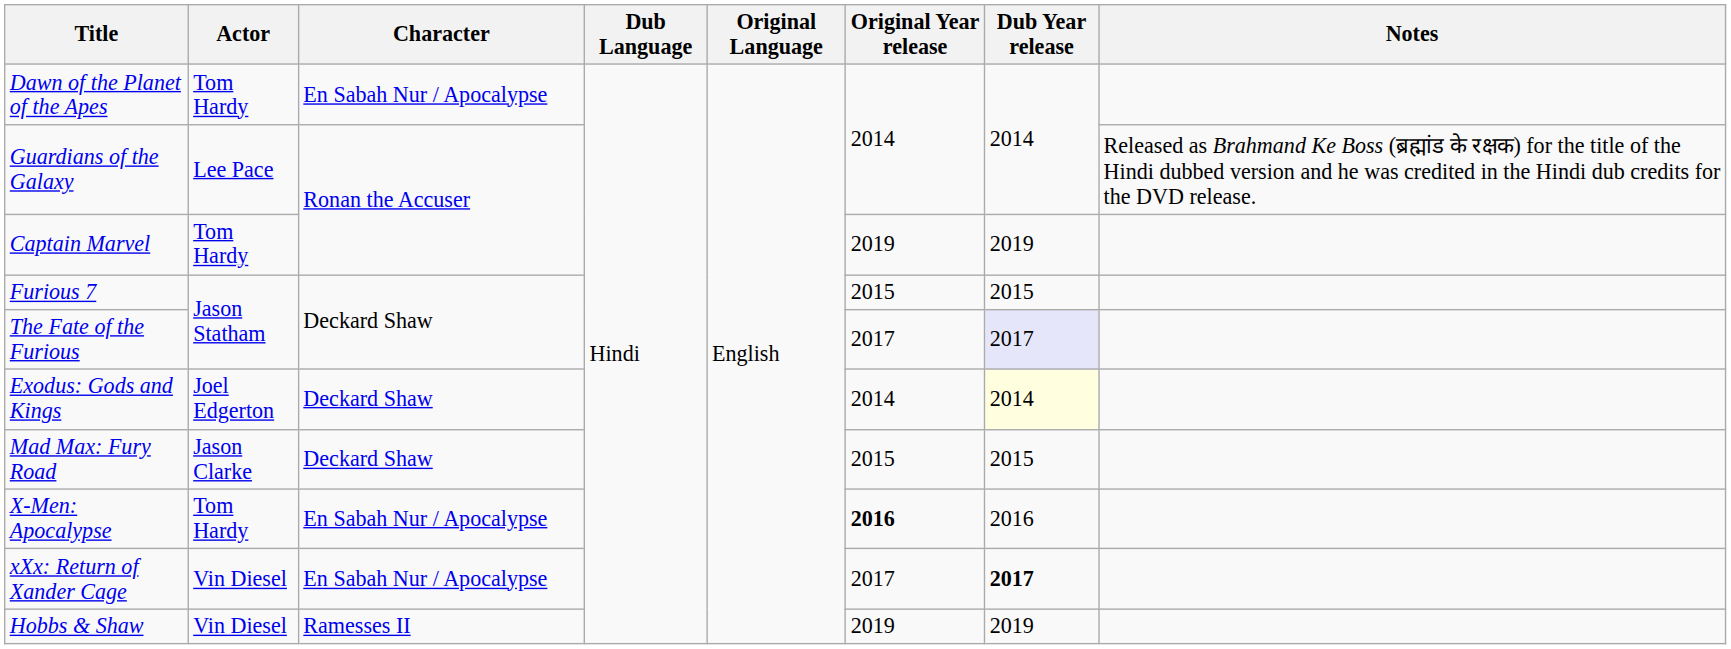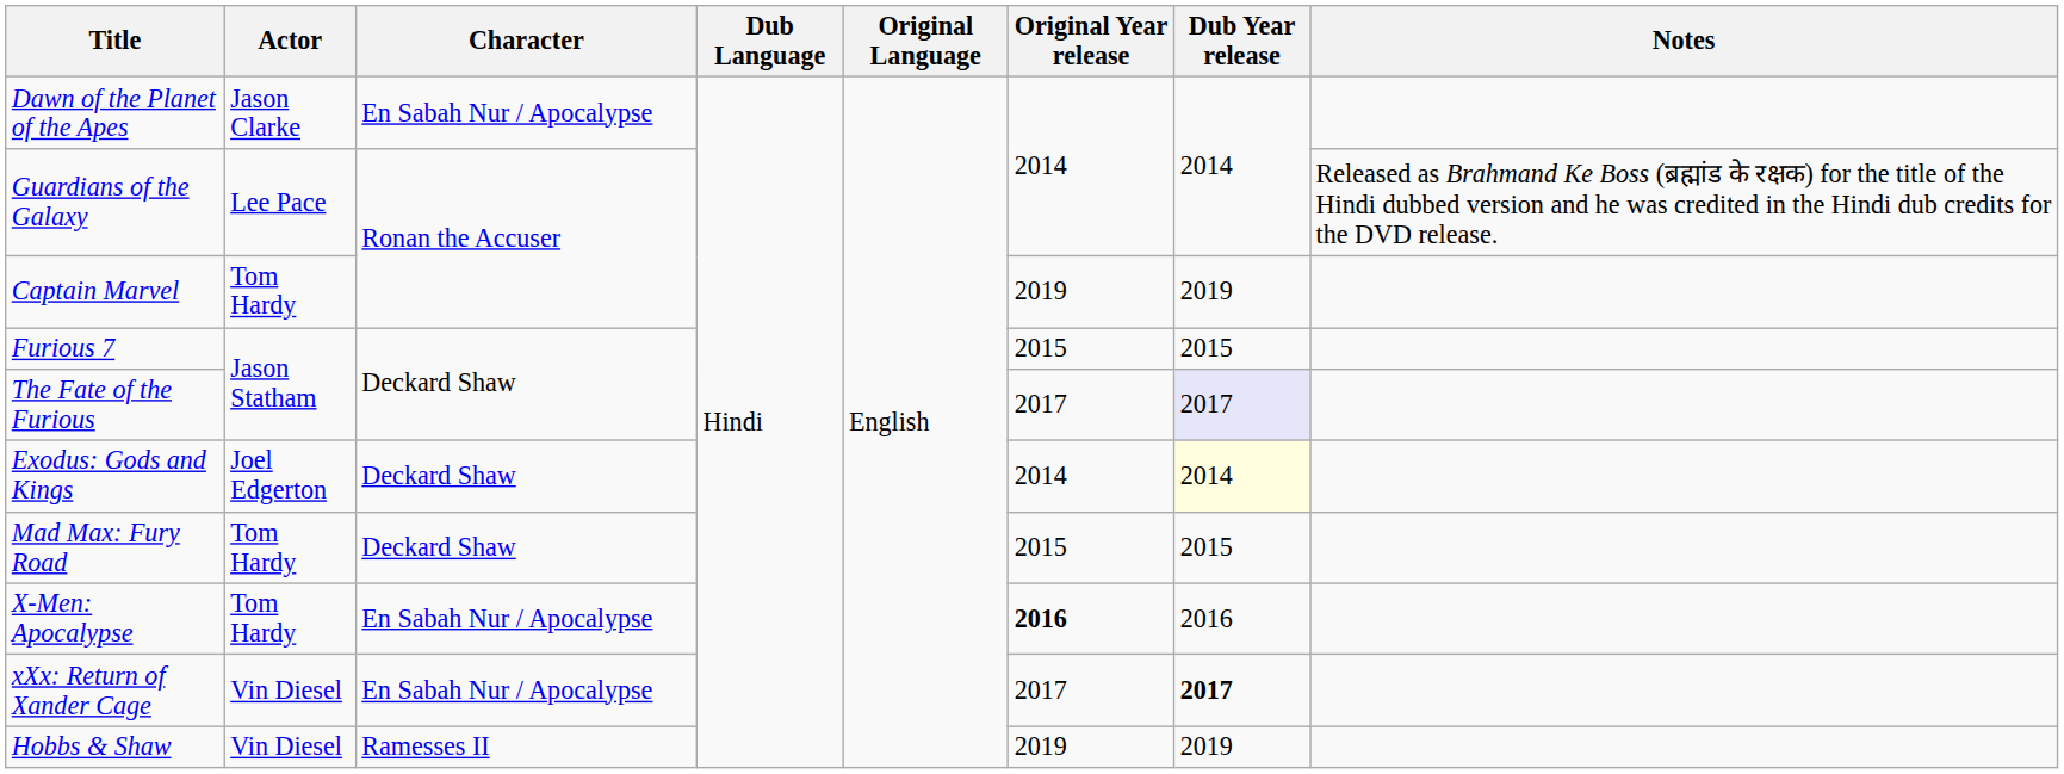 <table class="wikitable sortable">
 <tr>
 <th scope="col">Title</th>
 <th scope="col">Actor</th>
 <th scope="col" width=200>Character</th>
 <th scope="col">Dub Language</th>
 <th scope="col">Original Language</th>
 <th scope="col">Original Year release</th>
 <th scope="col">Dub Year release</th>
 <th class="unsortable" scope="col">Notes</th>
 </tr>
 <tr>
 <td><em><a href='#'>Dawn of the Planet of the Apes</a></em></td>
-<td><a href='#'>Tom Hardy</a></td>
+<td><a href='#'>Jason Clarke</a></td>
 <td><a href='#'>En Sabah Nur / Apocalypse</a></td>
 <td rowspan="10">Hindi</td>
 <td rowspan="10">English</td>
 <td rowspan="2">2014</td>
 <td rowspan="2">2014</td>
 <td></td>
 </tr>
 <tr>
 <td><em><a href='#'>Guardians of the Galaxy</a></em></td>
 <td><a href='#'>Lee Pace</a></td>
 <td rowspan="2"><a href='#'>Ronan the Accuser</a></td>
 <td>Released as <em>Brahmand Ke Boss</em> (ब्रह्मांड के रक्षक) for the title of the Hindi dubbed version and he was credited in the Hindi dub credits for the DVD release.</td>
 </tr>
 <tr>
 <td><em><a href='#'>Captain Marvel</a></em></td>
 <td><a href='#'>Tom Hardy</a></td>
 <td>2019</td>
 <td>2019</td>
 <td></td>
 </tr>
 <tr>
 <td><em><a href='#'>Furious 7</a></em></td>
 <td rowspan="2"><a href='#'>Jason Statham</a></td>
 <td rowspan="2">Deckard Shaw</td>
 <td>2015</td>
 <td>2015</td>
 <td></td>
 </tr>
 <tr>
 <td><em><a href='#'>The Fate of the Furious</a></em></td>
 <td>2017</td>
 <td style="background: lavender;">2017</td>
 <td></td>
 </tr>
 <tr>
 <td><em><a href='#'>Exodus: Gods and Kings</a></em></td>
 <td><a href='#'>Joel Edgerton</a></td>
 <td><a href='#'>Deckard Shaw</a></td>
 <td>2014</td>
 <td style="background: lightyellow;">2014</td>
 <td></td>
 </tr>
 <tr>
 <td><em><a href='#'>Mad Max: Fury Road</a></em></td>
-<td><a href='#'>Jason Clarke</a></td>
+<td><a href='#'>Tom Hardy</a></td>
 <td><a href='#'>Deckard Shaw</a></td>
 <td>2015</td>
 <td>2015</td>
 <td></td>
 </tr>
 <tr>
 <td><em><a href='#'>X-Men: Apocalypse</a></em></td>
 <td><a href='#'>Tom Hardy</a></td>
 <td><a href='#'>En Sabah Nur / Apocalypse</a></td>
 <td><strong>2016</strong></td>
 <td>2016</td>
 <td></td>
 </tr>
 <tr>
 <td><em><a href='#'>xXx: Return of Xander Cage</a></em></td>
 <td><a href='#'>Vin Diesel</a></td>
 <td><a href='#'>En Sabah Nur / Apocalypse</a></td>
 <td>2017</td>
 <td><strong>2017</strong></td>
 <td></td>
 </tr>
 <tr>
 <td><em><a href='#'>Hobbs & Shaw</a></em></td>
 <td><a href='#'>Vin Diesel</a></td>
 <td><a href='#'>Ramesses II</a></td>
 <td>2019</td>
 <td>2019</td>
 <td></td>
 </tr>
 </table>
